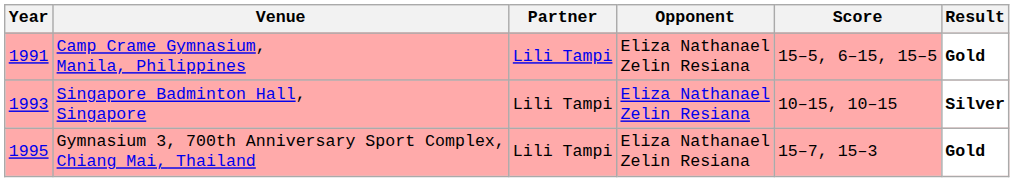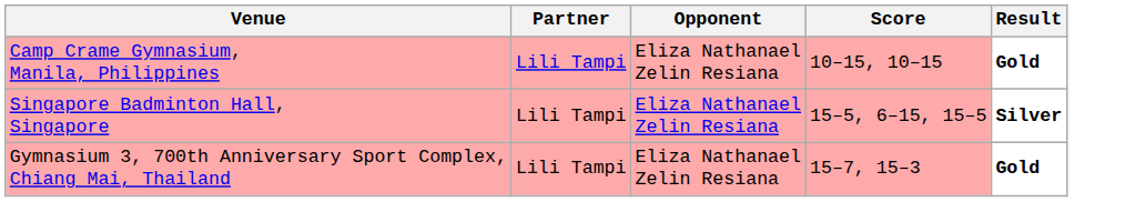 <table class="sortable wikitable" style="font-size: 90%;">
 <tr>
-<th>Year</th>
 <th>Venue</th>
 <th>Partner</th>
 <th>Opponent</th>
 <th>Score</th>
 <th>Result</th>
 </tr>
 <tr style="background:#FFAAAA">
-<td align="center"><a href='#'>1991</a></td>
 <td align="left"><a href='#'>Camp Crame Gymnasium</a>,<br><a href='#'>Manila, Philippines</a></td>
 <td align="left"> <a href='#'>Lili Tampi</a></td>
 <td align="left"> Eliza Nathanael <br>  Zelin Resiana</td>
-<td align="left">15–5, 6–15, 15–5</td>
+<td align="left">10–15, 10–15</td>
 <td style="text-align:left; background:white"> <strong>Gold</strong></td>
 </tr>
 <tr style="background:#FFAAAA">
-<td align="center"><a href='#'>1993</a></td>
 <td align="left"><a href='#'>Singapore Badminton Hall</a>,<br><a href='#'>Singapore</a></td>
 <td align="left"> Lili Tampi</td>
 <td align="left"> <a href='#'>Eliza Nathanael</a> <br>  <a href='#'>Zelin Resiana</a></td>
-<td align="left">10–15, 10–15</td>
+<td align="left">15–5, 6–15, 15–5</td>
 <td style="text-align:left; background:white"> <strong>Silver</strong></td>
 </tr>
 <tr style="background:#FFAAAA">
-<td align="center"><a href='#'>1995</a></td>
 <td align="left">Gymnasium 3, 700th Anniversary Sport Complex,<br><a href='#'>Chiang Mai, Thailand</a></td>
 <td align="left"> Lili Tampi</td>
 <td align="left"> Eliza Nathanael <br>  Zelin Resiana</td>
 <td align="left">15–7, 15–3</td>
 <td style="text-align:left; background:white"> <strong>Gold</strong></td>
 </tr>
 </table>
